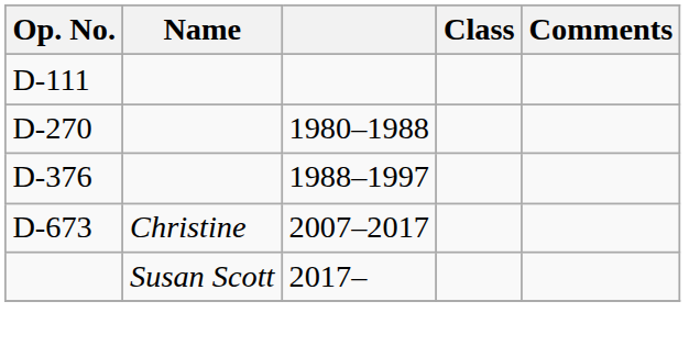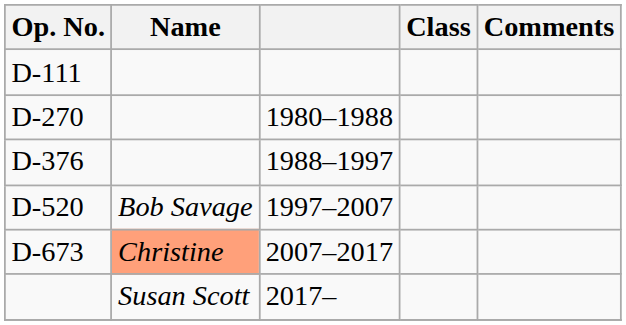 <table class="wikitable">
 <tr>
 <th>Op. No.</th>
 <th>Name</th>
 <th></th>
 <th>Class</th>
 <th>Comments</th>
 </tr>
 <tr>
 <td>D-111</td>
 <td></td>
 <td></td>
 <td></td>
 <td></td>
 </tr>
 <tr>
 <td>D-270</td>
 <td></td>
 <td>1980–1988</td>
 <td></td>
 <td></td>
 </tr>
 <tr>
 <td>D-376</td>
 <td></td>
 <td>1988–1997</td>
 <td></td>
 <td></td>
 </tr>
 <tr>
+<td>D-520</td>
+<td><em>Bob Savage</em></td>
+<td>1997–2007</td>
+<td></td>
+<td></td>
+</tr>
+<tr>
 <td>D-673</td>
-<td><em>Christine</em></td>
+<td style="background: lightsalmon;"><em>Christine</em></td>
 <td>2007–2017</td>
 <td></td>
 <td></td>
 </tr>
 <tr>
 <td></td>
 <td><em>Susan Scott</em></td>
 <td>2017–</td>
 <td></td>
 <td></td>
 </tr>
 <tr>
 </tr>
 </table>
